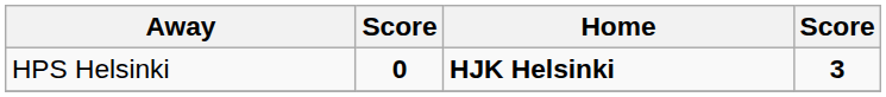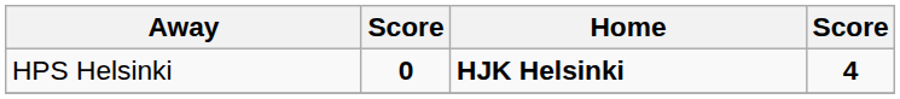 <table class="wikitable">
 <tr>
 <th width="200">Away</th>
 <th width="40">Score</th>
 <th width="200">Home</th>
 <th width="40">Score</th>
 </tr>
 <tr>
 <td>HPS Helsinki</td>
 <td align=center><strong>0</strong></td>
 <td><strong>HJK Helsinki</strong></td>
-<td align=center><strong>3</strong></td>
+<td align=center><strong>4</strong></td>
 </tr>
 <tr>
 </tr>
 </table>
